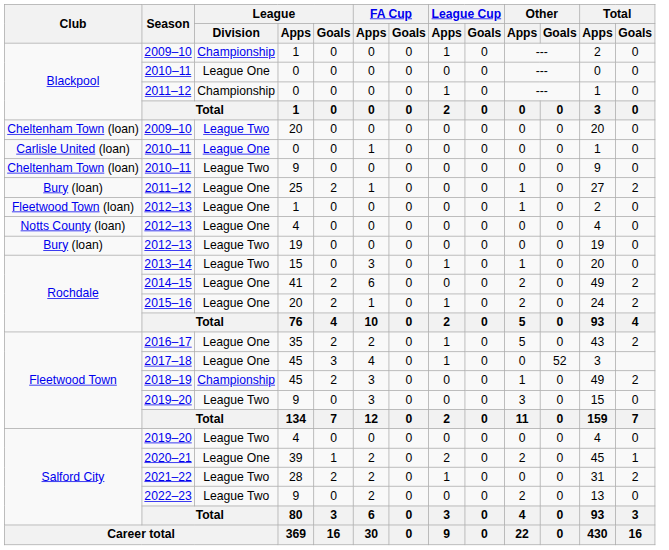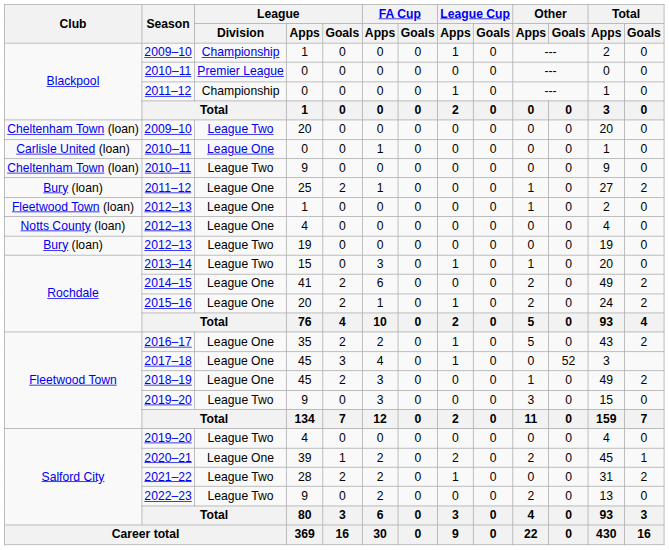 <table class="wikitable" style="text-align:center">
 <tr>
 <th rowspan="2">Club</th>
 <th rowspan="2">Season</th>
 <th colspan="3">League</th>
 <th colspan="2"><a href='#'>FA Cup</a></th>
 <th colspan="2"><a href='#'>League Cup</a></th>
 <th colspan="2">Other</th>
 <th colspan="2">Total</th>
 </tr>
 <tr>
 <th>Division</th>
 <th>Apps</th>
 <th>Goals</th>
 <th>Apps</th>
 <th>Goals</th>
 <th>Apps</th>
 <th>Goals</th>
 <th>Apps</th>
 <th>Goals</th>
 <th>Apps</th>
 <th>Goals</th>
 </tr>
 <tr>
 <td rowspan="4"><a href='#'>Blackpool</a></td>
 <td><a href='#'>2009–10</a></td>
 <td><a href='#'>Championship</a></td>
 <td>1</td>
 <td>0</td>
 <td>0</td>
 <td>0</td>
 <td>1</td>
 <td>0</td>
 <td colspan="2">---</td>
 <td>2</td>
 <td>0</td>
 </tr>
 <tr>
 <td><a href='#'>2010–11</a></td>
-<td>League One</td>
+<td><a href='#'>Premier League</a></td>
 <td>0</td>
 <td>0</td>
 <td>0</td>
 <td>0</td>
 <td>0</td>
 <td>0</td>
 <td colspan="2">---</td>
 <td>0</td>
 <td>0</td>
 </tr>
 <tr>
 <td><a href='#'>2011–12</a></td>
 <td>Championship</td>
 <td>0</td>
 <td>0</td>
 <td>0</td>
 <td>0</td>
 <td>1</td>
 <td>0</td>
 <td colspan="2">---</td>
 <td>1</td>
 <td>0</td>
 </tr>
 <tr>
 <th colspan="2">Total</th>
 <th>1</th>
 <th>0</th>
 <th>0</th>
 <th>0</th>
 <th>2</th>
 <th>0</th>
 <th>0</th>
 <th>0</th>
 <th>3</th>
 <th>0</th>
 </tr>
 <tr>
 <td><a href='#'>Cheltenham Town</a> (loan)</td>
 <td><a href='#'>2009–10</a></td>
 <td><a href='#'>League Two</a></td>
 <td>20</td>
 <td>0</td>
 <td>0</td>
 <td>0</td>
 <td>0</td>
 <td>0</td>
 <td>0</td>
 <td>0</td>
 <td>20</td>
 <td>0</td>
 </tr>
 <tr>
 <td><a href='#'>Carlisle United</a> (loan)</td>
 <td><a href='#'>2010–11</a></td>
 <td><a href='#'>League One</a></td>
 <td>0</td>
 <td>0</td>
 <td>1</td>
 <td>0</td>
 <td>0</td>
 <td>0</td>
 <td>0</td>
 <td>0</td>
 <td>1</td>
 <td>0</td>
 </tr>
 <tr>
 <td><a href='#'>Cheltenham Town</a> (loan)</td>
 <td><a href='#'>2010–11</a></td>
 <td>League Two</td>
 <td>9</td>
 <td>0</td>
 <td>0</td>
 <td>0</td>
 <td>0</td>
 <td>0</td>
 <td>0</td>
 <td>0</td>
 <td>9</td>
 <td>0</td>
 </tr>
 <tr>
 <td><a href='#'>Bury</a> (loan)</td>
 <td><a href='#'>2011–12</a></td>
 <td>League One</td>
 <td>25</td>
 <td>2</td>
 <td>1</td>
 <td>0</td>
 <td>0</td>
 <td>0</td>
 <td>1</td>
 <td>0</td>
 <td>27</td>
 <td>2</td>
 </tr>
 <tr>
 <td><a href='#'>Fleetwood Town</a> (loan)</td>
 <td><a href='#'>2012–13</a></td>
 <td>League One</td>
 <td>1</td>
 <td>0</td>
 <td>0</td>
 <td>0</td>
 <td>0</td>
 <td>0</td>
 <td>1</td>
 <td>0</td>
 <td>2</td>
 <td>0</td>
 </tr>
 <tr>
 <td><a href='#'>Notts County</a> (loan)</td>
 <td><a href='#'>2012–13</a></td>
 <td>League One</td>
 <td>4</td>
 <td>0</td>
 <td>0</td>
 <td>0</td>
 <td>0</td>
 <td>0</td>
 <td>0</td>
 <td>0</td>
 <td>4</td>
 <td>0</td>
 </tr>
 <tr>
 <td><a href='#'>Bury</a> (loan)</td>
 <td><a href='#'>2012–13</a></td>
 <td>League Two</td>
 <td>19</td>
 <td>0</td>
 <td>0</td>
 <td>0</td>
 <td>0</td>
 <td>0</td>
 <td>0</td>
 <td>0</td>
 <td>19</td>
 <td>0</td>
 </tr>
 <tr>
 <td rowspan="4"><a href='#'>Rochdale</a></td>
 <td><a href='#'>2013–14</a></td>
 <td>League Two</td>
 <td>15</td>
 <td>0</td>
 <td>3</td>
 <td>0</td>
 <td>1</td>
 <td>0</td>
 <td>1</td>
 <td>0</td>
 <td>20</td>
 <td>0</td>
 </tr>
 <tr>
 <td><a href='#'>2014–15</a></td>
 <td>League One</td>
 <td>41</td>
 <td>2</td>
 <td>6</td>
 <td>0</td>
 <td>0</td>
 <td>0</td>
 <td>2</td>
 <td>0</td>
 <td>49</td>
 <td>2</td>
 </tr>
 <tr>
 <td><a href='#'>2015–16</a></td>
 <td>League One</td>
 <td>20</td>
 <td>2</td>
 <td>1</td>
 <td>0</td>
 <td>1</td>
 <td>0</td>
 <td>2</td>
 <td>0</td>
 <td>24</td>
 <td>2</td>
 </tr>
 <tr>
 <th colspan="2">Total</th>
 <th>76</th>
 <th>4</th>
 <th>10</th>
 <th>0</th>
 <th>2</th>
 <th>0</th>
 <th>5</th>
 <th>0</th>
 <th>93</th>
 <th>4</th>
 </tr>
 <tr>
 <td rowspan="5"><a href='#'>Fleetwood Town</a></td>
 <td><a href='#'>2016–17</a></td>
 <td>League One</td>
 <td>35</td>
 <td>2</td>
 <td>2</td>
 <td>0</td>
 <td>1</td>
 <td>0</td>
 <td>5</td>
 <td>0</td>
 <td>43</td>
 <td>2</td>
 </tr>
 <tr>
 <td><a href='#'>2017–18</a></td>
 <td>League One</td>
 <td>45</td>
 <td>3</td>
 <td>4</td>
 <td>0</td>
 <td>1</td>
 <td>0</td>
 <td 2>0</td>
 <td>52</td>
 <td>3</td>
 </tr>
 <tr>
 <td><a href='#'>2018–19</a></td>
-<td><a href='#'>Championship</a></td>
+<td>League One</td>
 <td>45</td>
 <td>2</td>
 <td>3</td>
 <td>0</td>
 <td>0</td>
 <td>0</td>
 <td>1</td>
 <td>0</td>
 <td>49</td>
 <td>2</td>
 </tr>
 <tr>
 <td><a href='#'>2019–20</a></td>
 <td>League Two</td>
 <td>9</td>
 <td>0</td>
 <td>3</td>
 <td>0</td>
 <td>0</td>
 <td>0</td>
 <td>3</td>
 <td>0</td>
 <td>15</td>
 <td>0</td>
 </tr>
 <tr>
 <th colspan="2">Total</th>
 <th>134</th>
 <th>7</th>
 <th>12</th>
 <th>0</th>
 <th>2</th>
 <th>0</th>
 <th>11</th>
 <th>0</th>
 <th>159</th>
 <th>7</th>
 </tr>
 <tr>
 <td rowspan="5"><a href='#'>Salford City</a></td>
 <td><a href='#'>2019–20</a></td>
 <td>League Two</td>
 <td>4</td>
 <td>0</td>
 <td>0</td>
 <td>0</td>
 <td>0</td>
 <td>0</td>
 <td>0</td>
 <td>0</td>
 <td>4</td>
 <td>0</td>
 </tr>
 <tr>
 <td><a href='#'>2020–21</a></td>
 <td>League One</td>
 <td>39</td>
 <td>1</td>
 <td>2</td>
 <td>0</td>
 <td>2</td>
 <td>0</td>
 <td>2</td>
 <td>0</td>
 <td>45</td>
 <td>1</td>
 </tr>
 <tr>
 <td><a href='#'>2021–22</a></td>
 <td>League Two</td>
 <td>28</td>
 <td>2</td>
 <td>2</td>
 <td>0</td>
 <td>1</td>
 <td>0</td>
 <td>0</td>
 <td>0</td>
 <td>31</td>
 <td>2</td>
 </tr>
 <tr>
 <td><a href='#'>2022–23</a></td>
 <td>League Two</td>
 <td>9</td>
 <td>0</td>
 <td>2</td>
 <td>0</td>
 <td>0</td>
 <td>0</td>
 <td>2</td>
 <td>0</td>
 <td>13</td>
 <td>0</td>
 </tr>
 <tr>
 <th colspan="2">Total</th>
 <th>80</th>
 <th>3</th>
 <th>6</th>
 <th>0</th>
 <th>3</th>
 <th>0</th>
 <th>4</th>
 <th>0</th>
 <th>93</th>
 <th>3</th>
 </tr>
 <tr>
 <th colspan="3">Career total</th>
 <th>369</th>
 <th>16</th>
 <th>30</th>
 <th>0</th>
 <th>9</th>
 <th>0</th>
 <th>22</th>
 <th>0</th>
 <th>430</th>
 <th>16</th>
 </tr>
 </table>
